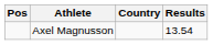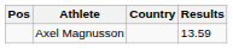 <table class="wikitable">
 <tr>
 <th>Pos</th>
 <th>Athlete</th>
 <th>Country</th>
 <th>Results</th>
 </tr>
 <tr>
 <td align="center"></td>
 <td>Axel Magnusson</td>
 <td></td>
-<td>13.54</td>
+<td>13.59</td>
 </tr>
 </table>
